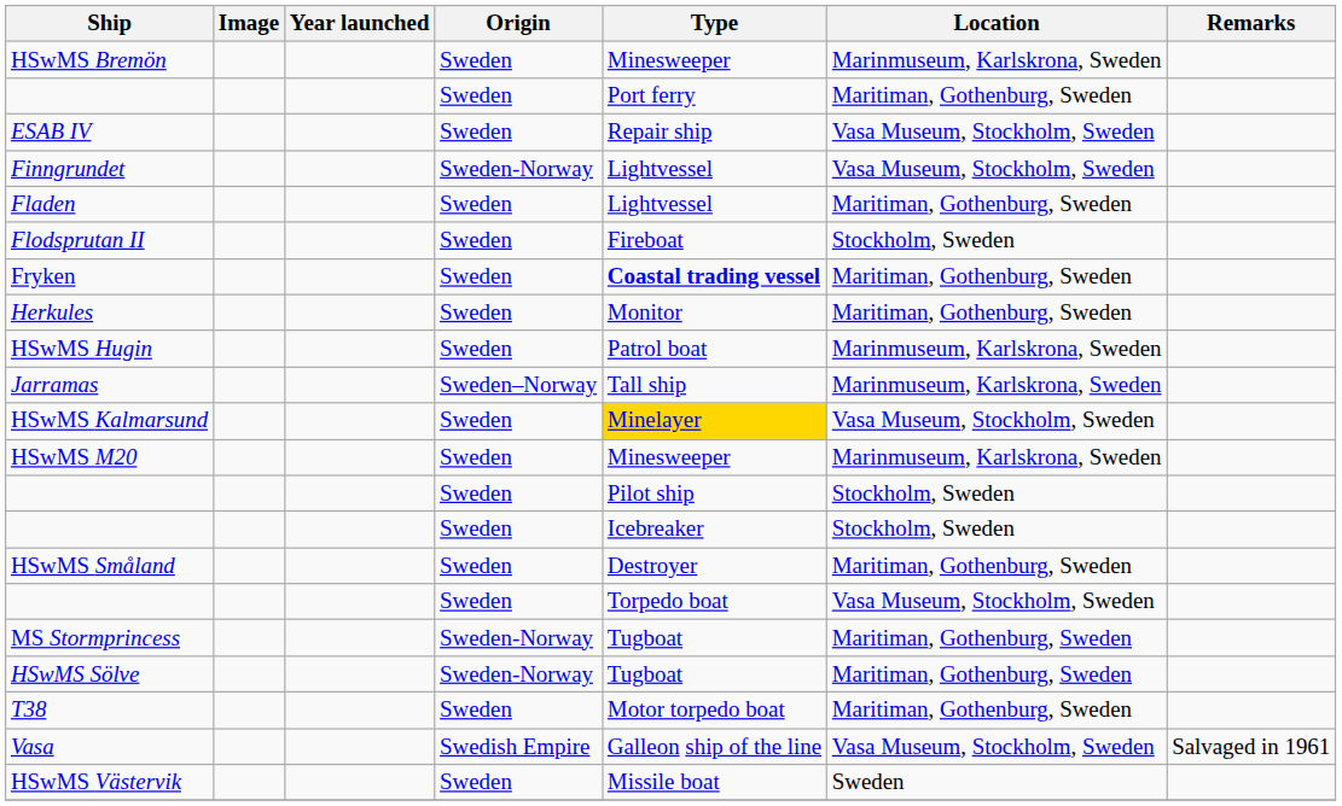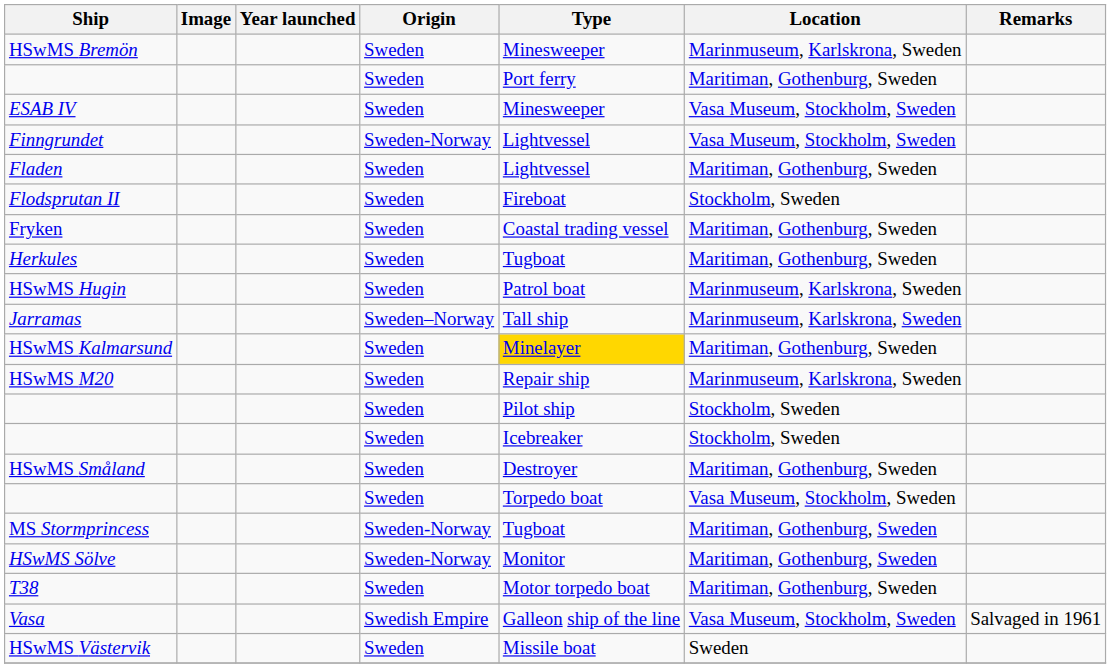 <table class="wikitable sortable">
 <tr>
 <th>Ship</th>
 <th>Image</th>
 <th>Year launched</th>
 <th>Origin</th>
 <th>Type</th>
 <th>Location</th>
 <th>Remarks</th>
 </tr>
 <tr>
 <td data-sort-value=Bremön><a href='#'>HSwMS <em>Bremön</em></a></td>
 <td></td>
 <td></td>
 <td> <a href='#'>Sweden</a></td>
 <td><a href='#'>Minesweeper</a></td>
 <td><a href='#'>Marinmuseum</a>, <a href='#'>Karlskrona</a>, Sweden</td>
 <td></td>
 </tr>
 <tr>
 <td data-sort-value=Dan Broström></td>
 <td></td>
 <td></td>
 <td> <a href='#'>Sweden</a></td>
 <td><a href='#'>Port ferry</a></td>
 <td><a href='#'>Maritiman</a>, <a href='#'>Gothenburg</a>, Sweden</td>
 <td></td>
 </tr>
 <tr>
 <td data-sort-value="ESAB" IV><em><a href='#'>ESAB IV</a></em></td>
 <td></td>
 <td></td>
 <td> <a href='#'>Sweden</a></td>
-<td><a href='#'>Repair ship</a></td>
+<td><a href='#'>Minesweeper</a></td>
 <td><a href='#'>Vasa Museum</a>, <a href='#'>Stockholm</a>, <a href='#'>Sweden</a></td>
 <td></td>
 </tr>
 <tr>
 <td data-sort-value="Finngrundet"><em><a href='#'>Finngrundet</a></em></td>
 <td></td>
 <td></td>
 <td> <a href='#'>Sweden-Norway</a></td>
 <td><a href='#'>Lightvessel</a></td>
 <td><a href='#'>Vasa Museum</a>, <a href='#'>Stockholm</a>, <a href='#'>Sweden</a></td>
 <td></td>
 </tr>
 <tr>
 <td data-sort-value=Fladen><em><a href='#'>Fladen</a></em></td>
 <td></td>
 <td></td>
 <td> <a href='#'>Sweden</a></td>
 <td><a href='#'>Lightvessel</a></td>
 <td><a href='#'>Maritiman</a>, <a href='#'>Gothenburg</a>, Sweden</td>
 <td></td>
 </tr>
 <tr>
 <td data-sort-value=Flodsprutan II><em><a href='#'>Flodsprutan II</a></em></td>
 <td></td>
 <td></td>
 <td> <a href='#'>Sweden</a></td>
 <td><a href='#'>Fireboat</a></td>
 <td><a href='#'>Stockholm</a>, Sweden</td>
 <td></td>
 </tr>
 <tr>
 <td data-sort-value=Fryken><a href='#'>Fryken</a></td>
 <td></td>
 <td></td>
 <td> <a href='#'>Sweden</a></td>
-<td><strong><a href='#'>Coastal trading vessel</a></strong></td>
+<td><a href='#'>Coastal trading vessel</a></td>
 <td><a href='#'>Maritiman</a>, <a href='#'>Gothenburg</a>, Sweden</td>
 <td></td>
 </tr>
 <tr>
 <td data-sort-value=Herkules><em><a href='#'>Herkules</a></em></td>
 <td></td>
 <td></td>
 <td> <a href='#'>Sweden</a></td>
-<td><a href='#'>Monitor</a></td>
+<td><a href='#'>Tugboat</a></td>
 <td><a href='#'>Maritiman</a>, <a href='#'>Gothenburg</a>, Sweden</td>
 <td></td>
 </tr>
 <tr>
 <td data-sort-value="Hugin"><a href='#'>HSwMS <em>Hugin</em></a></td>
 <td></td>
 <td></td>
 <td> <a href='#'>Sweden</a></td>
 <td><a href='#'>Patrol boat</a></td>
 <td><a href='#'>Marinmuseum</a>, <a href='#'>Karlskrona</a>, Sweden</td>
 <td></td>
 </tr>
 <tr>
 <td data-sort-value="Jarramas"><em><a href='#'>Jarramas</a></em></td>
 <td></td>
 <td></td>
 <td> <a href='#'>Sweden–Norway</a></td>
 <td><a href='#'>Tall ship</a></td>
 <td><a href='#'>Marinmuseum</a>, <a href='#'>Karlskrona</a>, <a href='#'>Sweden</a></td>
 <td></td>
 </tr>
 <tr>
 <td data-sort-value="Kalmarsund"><a href='#'>HSwMS <em>Kalmarsund</em></a></td>
 <td></td>
 <td></td>
 <td> <a href='#'>Sweden</a></td>
 <td style="background: gold;"><a href='#'>Minelayer</a></td>
-<td><a href='#'>Vasa Museum</a>, <a href='#'>Stockholm</a>, Sweden</td>
+<td><a href='#'>Maritiman</a>, <a href='#'>Gothenburg</a>, Sweden</td>
 <td></td>
 </tr>
 <tr>
 <td data-sort-value=M20><a href='#'>HSwMS <em>M20</em></a></td>
 <td></td>
 <td></td>
 <td> <a href='#'>Sweden</a></td>
-<td><a href='#'>Minesweeper</a></td>
+<td><a href='#'>Repair ship</a></td>
 <td><a href='#'>Marinmuseum</a>, <a href='#'>Karlskrona</a>, Sweden</td>
 <td></td>
 </tr>
 <tr>
 <td data-sort-value=Orion></td>
 <td></td>
 <td></td>
 <td> <a href='#'>Sweden</a></td>
 <td><a href='#'>Pilot ship</a></td>
 <td><a href='#'>Stockholm</a>, Sweden</td>
 <td></td>
 </tr>
 <tr>
 <td data-sort-value=Sankt Erik></td>
 <td></td>
 <td></td>
 <td> <a href='#'>Sweden</a></td>
 <td><a href='#'>Icebreaker</a></td>
 <td><a href='#'>Stockholm</a>, Sweden</td>
 <td></td>
 </tr>
 <tr>
 <td data-sort-value=Smaland><a href='#'>HSwMS <em>Småland</em></a></td>
 <td></td>
 <td></td>
 <td> <a href='#'>Sweden</a></td>
 <td><a href='#'>Destroyer</a></td>
 <td><a href='#'>Maritiman</a>, <a href='#'>Gothenburg</a>, Sweden</td>
 <td></td>
 </tr>
 <tr>
 <td data-sort-value="Spica"></td>
 <td></td>
 <td></td>
 <td> <a href='#'>Sweden</a></td>
 <td><a href='#'>Torpedo boat</a></td>
 <td><a href='#'>Vasa Museum</a>, <a href='#'>Stockholm</a>, Sweden</td>
 <td></td>
 </tr>
 <tr>
 <td data-sort-value="Stormprincess"><a href='#'>MS <em>Stormprincess</em></a></td>
 <td></td>
 <td></td>
 <td> <a href='#'>Sweden-Norway</a></td>
 <td><a href='#'>Tugboat</a></td>
 <td><a href='#'>Maritiman</a>, <a href='#'>Gothenburg</a>, <a href='#'>Sweden</a></td>
 <td></td>
 </tr>
 <tr>
 <td data-sort-value="Solve"><em><a href='#'>HSwMS Sölve</a></em></td>
 <td></td>
 <td></td>
 <td> <a href='#'>Sweden-Norway</a></td>
-<td><a href='#'>Tugboat</a></td>
+<td><a href='#'>Monitor</a></td>
 <td><a href='#'>Maritiman</a>, <a href='#'>Gothenburg</a>, <a href='#'>Sweden</a></td>
 <td></td>
 </tr>
 <tr>
 <td data-sort-value=T38><a href='#'><em>T38</em></a></td>
 <td></td>
 <td></td>
 <td> <a href='#'>Sweden</a></td>
 <td><a href='#'>Motor torpedo boat</a></td>
 <td><a href='#'>Maritiman</a>, <a href='#'>Gothenburg</a>, Sweden</td>
 <td></td>
 </tr>
 <tr>
 <td data-sort-value=Vasa><em><a href='#'>Vasa</a></em></td>
 <td></td>
 <td></td>
 <td> <a href='#'>Swedish Empire</a></td>
 <td><a href='#'>Galleon</a> <a href='#'>ship of the line</a></td>
 <td><a href='#'>Vasa Museum</a>, <a href='#'>Stockholm</a>, <a href='#'>Sweden</a></td>
 <td>Salvaged in 1961</td>
 </tr>
 <tr>
 <td data-sort-value=Vastervik><a href='#'>HSwMS <em>Västervik</em></a></td>
 <td></td>
 <td></td>
 <td> <a href='#'>Sweden</a></td>
 <td><a href='#'>Missile boat</a></td>
 <td>Sweden</td>
 <td></td>
 </tr>
 <tr>
 </tr>
 </table>
